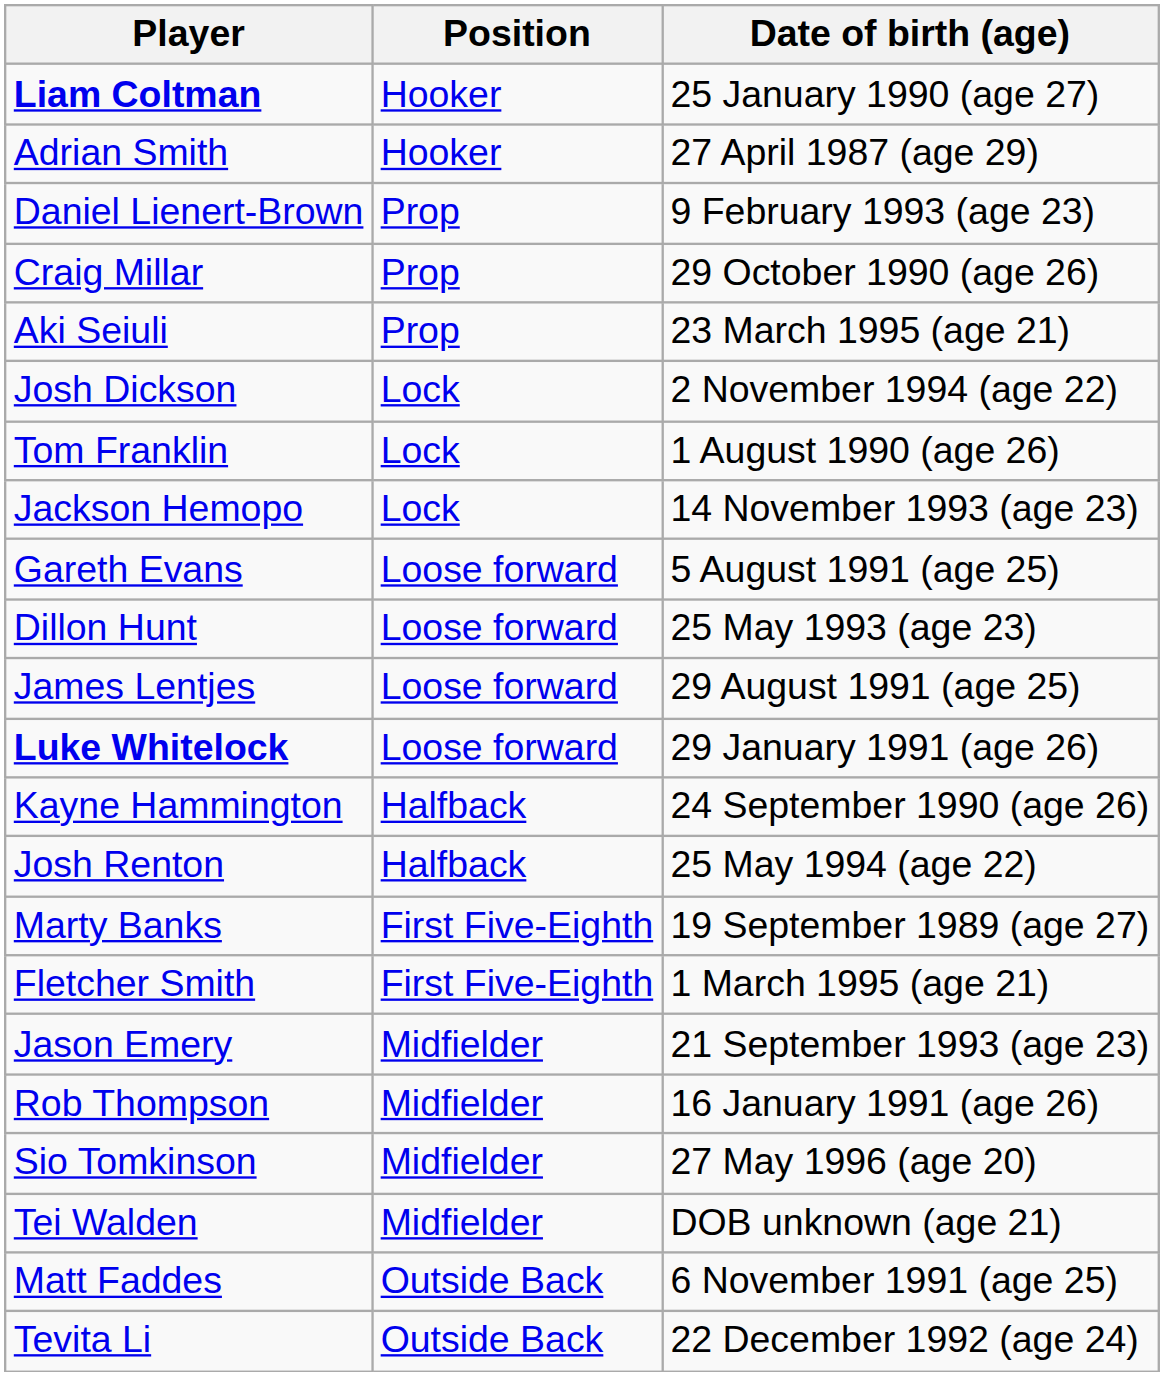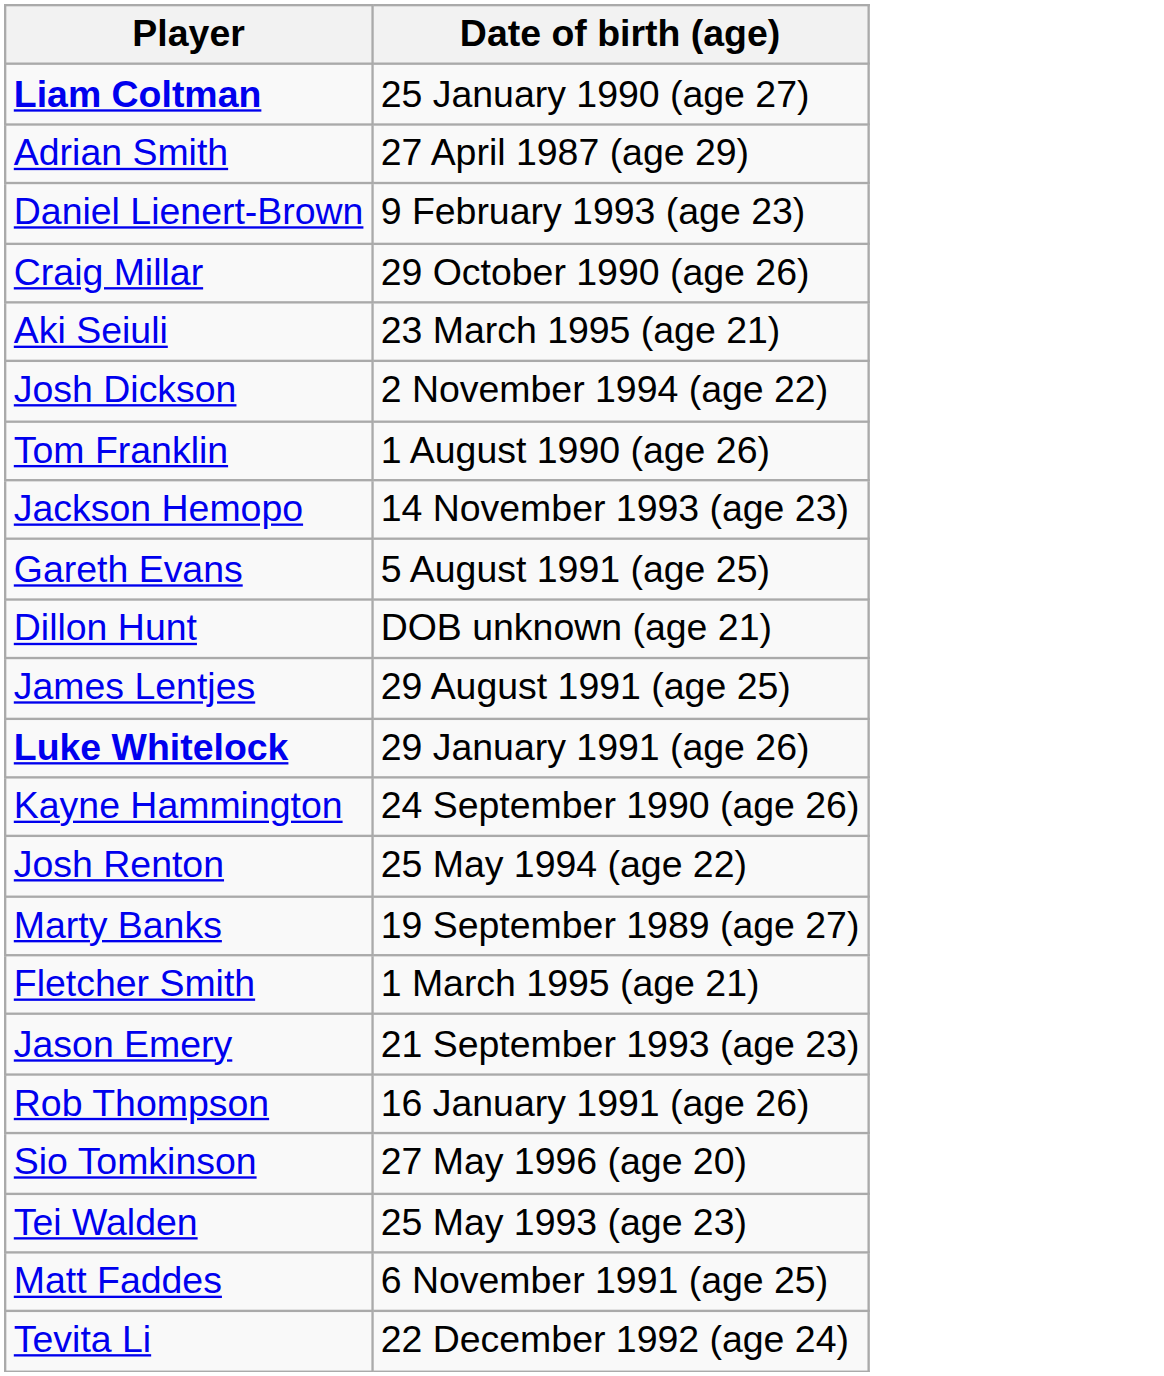 <table class="wikitable">
 <tr>
 <th>Player</th>
-<th>Position</th>
 <th>Date of birth (age)</th>
 </tr>
 <tr>
 <td><strong><a href='#'>Liam Coltman</a></strong></td>
-<td><a href='#'>Hooker</a></td>
 <td>25 January 1990 (age 27)</td>
 </tr>
 <tr>
 <td><a href='#'>Adrian Smith</a></td>
-<td><a href='#'>Hooker</a></td>
 <td>27 April 1987 (age 29)</td>
 </tr>
 <tr>
 <td><a href='#'>Daniel Lienert-Brown</a></td>
-<td><a href='#'>Prop</a></td>
 <td>9 February 1993 (age 23)</td>
 </tr>
 <tr>
 <td><a href='#'>Craig Millar</a></td>
-<td><a href='#'>Prop</a></td>
 <td>29 October 1990 (age 26)</td>
 </tr>
 <tr>
 <td><a href='#'>Aki Seiuli</a></td>
-<td><a href='#'>Prop</a></td>
 <td>23 March 1995 (age 21)</td>
 </tr>
 <tr>
 <td><a href='#'>Josh Dickson</a></td>
-<td><a href='#'>Lock</a></td>
 <td>2 November 1994 (age 22)</td>
 </tr>
 <tr>
 <td><a href='#'>Tom Franklin</a></td>
-<td><a href='#'>Lock</a></td>
 <td>1 August 1990 (age 26)</td>
 </tr>
 <tr>
 <td><a href='#'>Jackson Hemopo</a></td>
-<td><a href='#'>Lock</a></td>
 <td>14 November 1993 (age 23)</td>
 </tr>
 <tr>
 <td><a href='#'>Gareth Evans</a></td>
-<td><a href='#'>Loose forward</a></td>
 <td>5 August 1991 (age 25)</td>
 </tr>
 <tr>
 <td><a href='#'>Dillon Hunt</a></td>
-<td><a href='#'>Loose forward</a></td>
-<td>25 May 1993 (age 23)</td>
+<td>DOB unknown (age 21)</td>
 </tr>
 <tr>
 <td><a href='#'>James Lentjes</a></td>
-<td><a href='#'>Loose forward</a></td>
 <td>29 August 1991 (age 25)</td>
 </tr>
 <tr>
 <td><strong><a href='#'>Luke Whitelock</a></strong></td>
-<td><a href='#'>Loose forward</a></td>
 <td>29 January 1991 (age 26)</td>
 </tr>
 <tr>
 <td><a href='#'>Kayne Hammington</a></td>
-<td><a href='#'>Halfback</a></td>
 <td>24 September 1990 (age 26)</td>
 </tr>
 <tr>
 <td><a href='#'>Josh Renton</a></td>
-<td><a href='#'>Halfback</a></td>
 <td>25 May 1994 (age 22)</td>
 </tr>
 <tr>
 <td><a href='#'>Marty Banks</a></td>
-<td><a href='#'>First Five-Eighth</a></td>
 <td>19 September 1989 (age 27)</td>
 </tr>
 <tr>
 <td><a href='#'>Fletcher Smith</a></td>
-<td><a href='#'>First Five-Eighth</a></td>
 <td>1 March 1995 (age 21)</td>
 </tr>
 <tr>
 <td><a href='#'>Jason Emery</a></td>
-<td><a href='#'>Midfielder</a></td>
 <td>21 September 1993 (age 23)</td>
 </tr>
 <tr>
 <td><a href='#'>Rob Thompson</a></td>
-<td><a href='#'>Midfielder</a></td>
 <td>16 January 1991 (age 26)</td>
 </tr>
 <tr>
 <td><a href='#'>Sio Tomkinson</a></td>
-<td><a href='#'>Midfielder</a></td>
 <td>27 May 1996 (age 20)</td>
 </tr>
 <tr>
 <td><a href='#'>Tei Walden</a></td>
-<td><a href='#'>Midfielder</a></td>
-<td>DOB unknown (age 21)</td>
+<td>25 May 1993 (age 23)</td>
 </tr>
 <tr>
 <td><a href='#'>Matt Faddes</a></td>
-<td><a href='#'>Outside Back</a></td>
 <td>6 November 1991 (age 25)</td>
 </tr>
 <tr>
 <td><a href='#'>Tevita Li</a></td>
-<td><a href='#'>Outside Back</a></td>
 <td>22 December 1992 (age 24)</td>
 </tr>
 </table>
